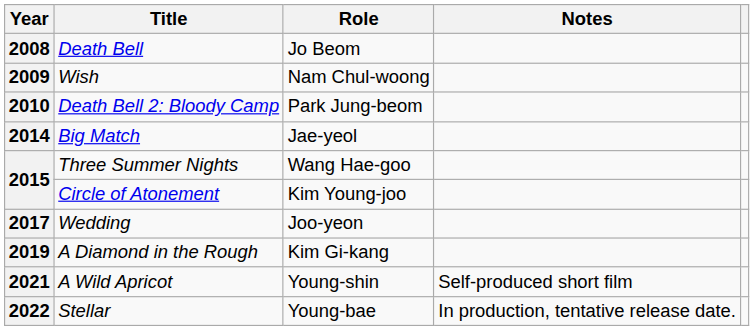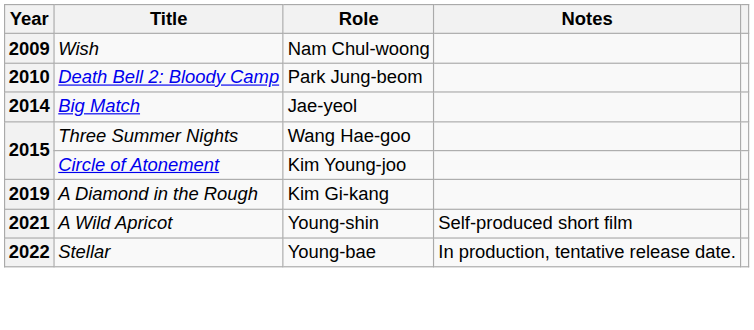 <table class="wikitable sortable plainrowheaders">
 <tr>
 <th scope="col">Year</th>
 <th scope="col">Title</th>
 <th scope="col">Role</th>
 <th scope="col">Notes</th>
 <th scope="col" class="unsortable"></th>
-</tr>
-<tr>
-<th scope="row">2008</th>
-<td><em><a href='#'>Death Bell</a></em></td>
-<td>Jo Beom</td>
-<td></td>
-<td></td>
 </tr>
 <tr>
 <th scope="row">2009</th>
 <td><em>Wish</em></td>
 <td>Nam Chul-woong</td>
 <td></td>
 <td></td>
 </tr>
 <tr>
 <th scope="row">2010</th>
 <td><em><a href='#'>Death Bell 2: Bloody Camp</a></em></td>
 <td>Park Jung-beom</td>
 <td></td>
 <td></td>
 </tr>
 <tr>
 <th scope="row">2014</th>
 <td><em><a href='#'>Big Match</a></em></td>
 <td>Jae-yeol</td>
 <td></td>
 <td></td>
 </tr>
 <tr>
 <th scope="row" rowspan="2">2015</th>
 <td><em>Three Summer Nights</em></td>
 <td>Wang Hae-goo</td>
 <td></td>
 <td></td>
 </tr>
 <tr>
 <td><em><a href='#'>Circle of Atonement</a></em></td>
 <td>Kim Young-joo</td>
 <td></td>
 <td></td>
 </tr>
 <tr>
-<th scope="row">2017</th>
-<td><em>Wedding</em></td>
-<td>Joo-yeon</td>
-<td></td>
-<td></td>
-</tr>
-<tr>
 <th scope="row">2019</th>
 <td><em>A Diamond in the Rough</em></td>
 <td>Kim Gi-kang</td>
 <td></td>
 <td></td>
 </tr>
 <tr>
 <th scope="row">2021</th>
 <td><em>A Wild Apricot</em></td>
 <td>Young-shin</td>
 <td>Self-produced short film</td>
 <td></td>
 </tr>
 <tr>
 <th scope="row">2022</th>
 <td><em>Stellar</em></td>
 <td>Young-bae</td>
 <td>In production, tentative release date.</td>
 <td></td>
 </tr>
 </table>
